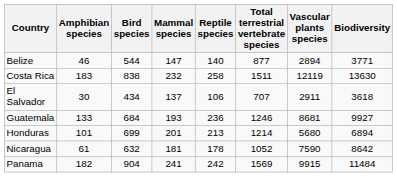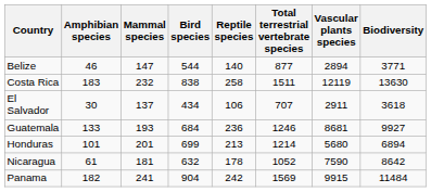 <table class="wikitable sortable" style="margin: 1em auto;">
 <tr>
 <th>Country</th>
 <th>Amphibian<br>species</th>
+<th>Mammal<br>species</th>
 <th>Bird<br>species</th>
-<th>Mammal<br>species</th>
 <th>Reptile<br>species</th>
 <th>Total terrestrial<br>vertebrate species</th>
 <th>Vascular plants<br>species</th>
 <th>Biodiversity</th>
 </tr>
 <tr>
 <td style="text-align:left;">Belize</td>
 <td style="text-align:center;">46</td>
+<td style="text-align:center;">147</td>
 <td style="text-align:center;">544</td>
-<td style="text-align:center;">147</td>
 <td style="text-align:center;">140</td>
 <td style="text-align:center;">877</td>
 <td style="text-align:center;">2894</td>
 <td style="text-align:center;">3771</td>
 </tr>
 <tr>
 <td style="text-align:left;">Costa Rica</td>
 <td style="text-align:center;">183</td>
+<td style="text-align:center;">232</td>
 <td style="text-align:center;">838</td>
-<td style="text-align:center;">232</td>
 <td style="text-align:center;">258</td>
 <td style="text-align:center;">1511</td>
 <td style="text-align:center;">12119</td>
 <td style="text-align:center;">13630</td>
 </tr>
 <tr>
 <td style="text-align:left;">El Salvador</td>
 <td style="text-align:center;">30</td>
+<td style="text-align:center;">137</td>
 <td style="text-align:center;">434</td>
-<td style="text-align:center;">137</td>
 <td style="text-align:center;">106</td>
 <td style="text-align:center;">707</td>
 <td style="text-align:center;">2911</td>
 <td style="text-align:center;">3618</td>
 </tr>
 <tr>
 <td style="text-align:left;">Guatemala</td>
 <td style="text-align:center;">133</td>
+<td style="text-align:center;">193</td>
 <td style="text-align:center;">684</td>
-<td style="text-align:center;">193</td>
 <td style="text-align:center;">236</td>
 <td style="text-align:center;">1246</td>
 <td style="text-align:center;">8681</td>
 <td style="text-align:center;">9927</td>
 </tr>
 <tr>
 <td style="text-align:left;">Honduras</td>
 <td style="text-align:center;">101</td>
+<td style="text-align:center;">201</td>
 <td style="text-align:center;">699</td>
-<td style="text-align:center;">201</td>
 <td style="text-align:center;">213</td>
 <td style="text-align:center;">1214</td>
 <td style="text-align:center;">5680</td>
 <td style="text-align:center;">6894</td>
 </tr>
 <tr>
 <td style="text-align:left;">Nicaragua</td>
 <td style="text-align:center;">61</td>
+<td style="text-align:center;">181</td>
 <td style="text-align:center;">632</td>
-<td style="text-align:center;">181</td>
 <td style="text-align:center;">178</td>
 <td style="text-align:center;">1052</td>
 <td style="text-align:center;">7590</td>
 <td style="text-align:center;">8642</td>
 </tr>
 <tr>
 <td style="text-align:left;">Panama</td>
 <td style="text-align:center;">182</td>
+<td style="text-align:center;">241</td>
 <td style="text-align:center;">904</td>
-<td style="text-align:center;">241</td>
 <td style="text-align:center;">242</td>
 <td style="text-align:center;">1569</td>
 <td style="text-align:center;">9915</td>
 <td style="text-align:center;">11484</td>
 </tr>
 </table>
